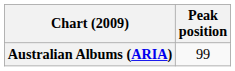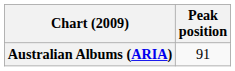 <table class="wikitable plainrowheaders" style="text-align:center">
 <tr>
 <th scope="col">Chart (2009)</th>
 <th scope="col">Peak<br>position</th>
 </tr>
 <tr>
 <th scope="row">Australian Albums (<a href='#'>ARIA</a>)</th>
-<td>99</td>
+<td>91</td>
 </tr>
 </table>
